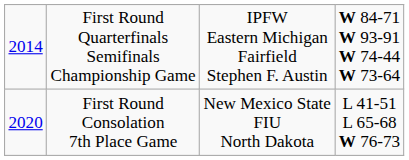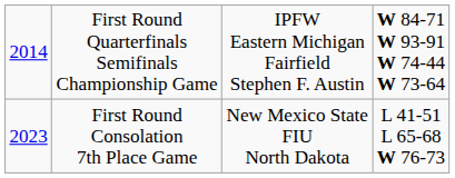 <table class="wikitable">
 <tr align="center">
 <td><a href='#'>2014</a></td>
 <td>First Round<br>Quarterfinals<br>Semifinals<br>Championship Game</td>
 <td>IPFW<br>Eastern Michigan<br>Fairfield<br>Stephen F. Austin</td>
 <td><strong>W</strong> 84-71<br><strong>W</strong> 93-91<br><strong>W</strong> 74-44<br><strong>W</strong> 73-64</td>
 </tr>
 <tr align="center">
-<td><a href='#'>2020</a></td>
+<td><a href='#'>2023</a></td>
 <td>First Round<br>Consolation<br>7th Place Game</td>
 <td>New Mexico State<br>FIU<br>North Dakota</td>
 <td>L 41-51<br>L 65-68<br><strong>W</strong> 76-73</td>
 </tr>
 </table>
